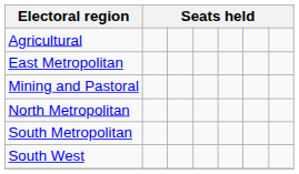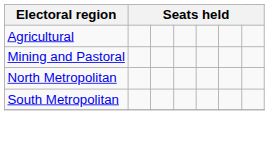 <table class="wikitable">
 <tr>
 <th>Electoral region</th>
 <th colspan=6>Seats held</th>
 </tr>
 <tr>
 <td><a href='#'>Agricultural</a></td>
 <td width=20 > </td>
 <td width=20 > </td>
 <td width=20 > </td>
 <td width=20 > </td>
 <td width=20 > </td>
 <td width=20 > </td>
-</tr>
-<tr>
-<td><a href='#'>East Metropolitan</a></td>
-<td> </td>
-<td> </td>
-<td> </td>
-<td> </td>
-<td> </td>
-<td> </td>
 </tr>
 <tr>
 <td><a href='#'>Mining and Pastoral</a></td>
 <td> </td>
 <td> </td>
 <td> </td>
 <td> </td>
 <td> </td>
 <td> </td>
 </tr>
 <tr>
 <td><a href='#'>North Metropolitan</a></td>
 <td> </td>
 <td> </td>
 <td> </td>
 <td> </td>
 <td> </td>
 <td> </td>
 </tr>
 <tr>
 <td><a href='#'>South Metropolitan</a></td>
 <td> </td>
 <td> </td>
 <td> </td>
 <td> </td>
 <td> </td>
 <td> </td>
 </tr>
 <tr>
-<td><a href='#'>South West</a></td>
-<td> </td>
-<td> </td>
-<td> </td>
-<td> </td>
-<td> </td>
-<td> </td>
-</tr>
-<tr>
 </tr>
 </table>
